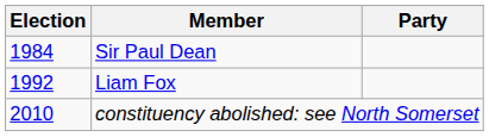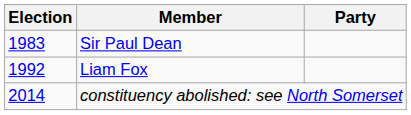 <table class="wikitable">
 <tr>
 <th>Election</th>
 <th>Member</th>
 <th colspan="2">Party</th>
 </tr>
 <tr>
-<td><a href='#'>1984</a></td>
+<td><a href='#'>1983</a></td>
 <td><a href='#'>Sir Paul Dean</a></td>
 <td></td>
 </tr>
 <tr>
 <td><a href='#'>1992</a></td>
 <td><a href='#'>Liam Fox</a></td>
 <td></td>
 </tr>
 <tr>
-<td><a href='#'>2010</a></td>
+<td><a href='#'>2014</a></td>
 <td colspan="3"><em>constituency abolished: see <a href='#'>North Somerset</a></em></td>
 </tr>
 </table>
